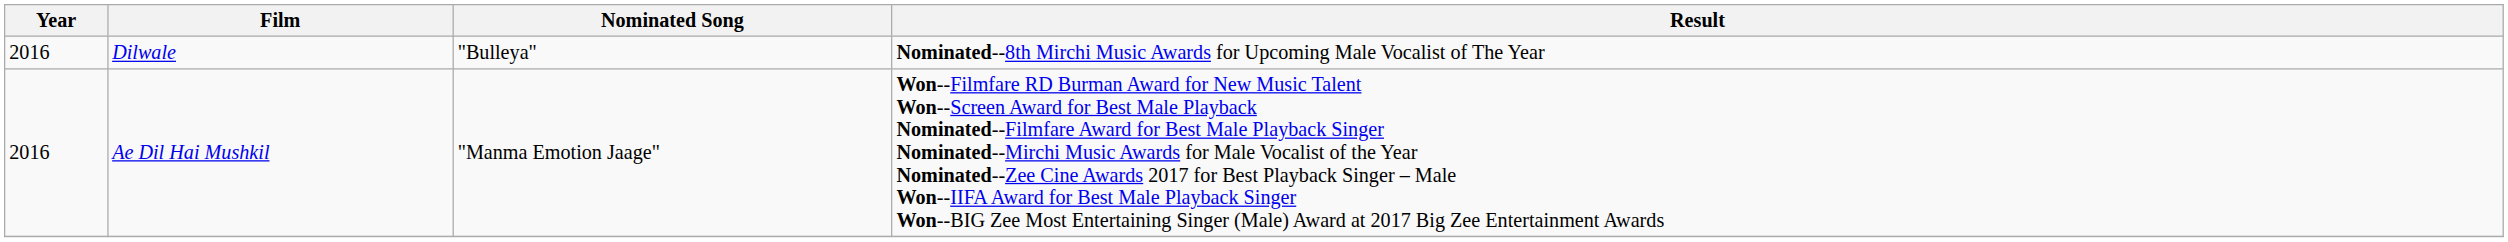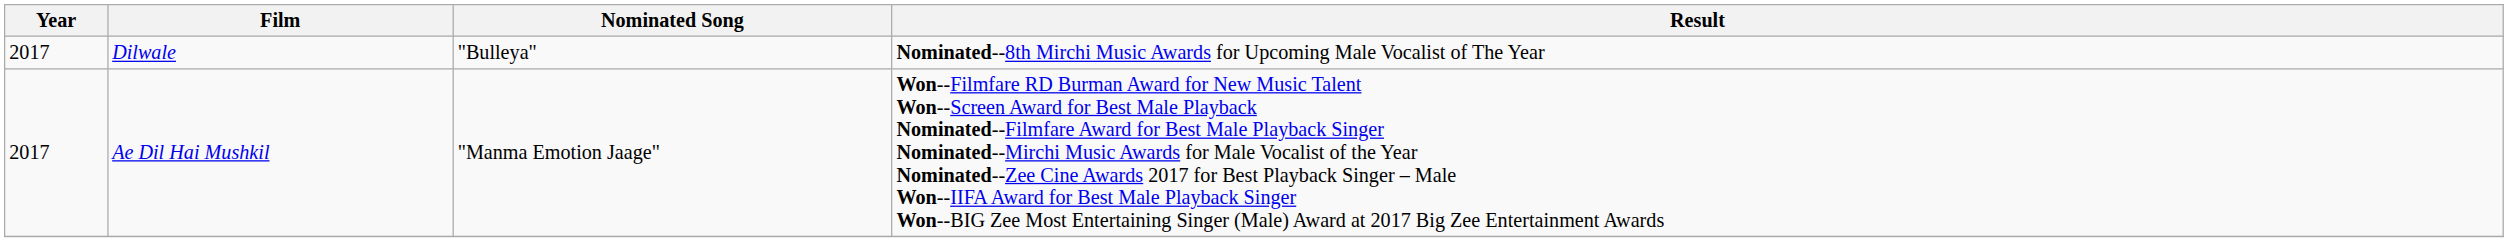 <table class="wikitable sortable plainrowheaders" width="100%" "textcolor:#000;">
 <tr>
 <th>Year</th>
 <th>Film</th>
 <th>Nominated Song</th>
 <th>Result</th>
 </tr>
 <tr>
-<td>2016</td>
+<td>2017</td>
 <td><em><a href='#'>Dilwale</a></em></td>
 <td>"Bulleya"</td>
 <td><strong>Nominated</strong>--<a href='#'>8th Mirchi Music Awards</a> for Upcoming Male Vocalist of The Year</td>
 </tr>
 <tr>
-<td>2016</td>
+<td>2017</td>
 <td><em><a href='#'>Ae Dil Hai Mushkil</a></em></td>
 <td>"Manma Emotion Jaage"</td>
 <td><strong>Won</strong>--<a href='#'>Filmfare RD Burman Award for New Music Talent</a><br><strong>Won</strong>--<a href='#'>Screen Award for Best Male Playback</a><br><strong>Nominated</strong>--<a href='#'>Filmfare Award for Best Male Playback Singer</a><br><strong>Nominated</strong>--<a href='#'>Mirchi Music Awards</a> for Male Vocalist of the Year<br><strong>Nominated</strong>--<a href='#'>Zee Cine Awards</a> 2017 for Best Playback Singer – Male<br><strong>Won</strong>--<a href='#'>IIFA Award for Best Male Playback Singer</a> <br> <strong>Won</strong>--BIG Zee Most Entertaining Singer (Male) Award at 2017 Big Zee Entertainment Awards</td>
 </tr>
 <tr>
 </tr>
 </table>
